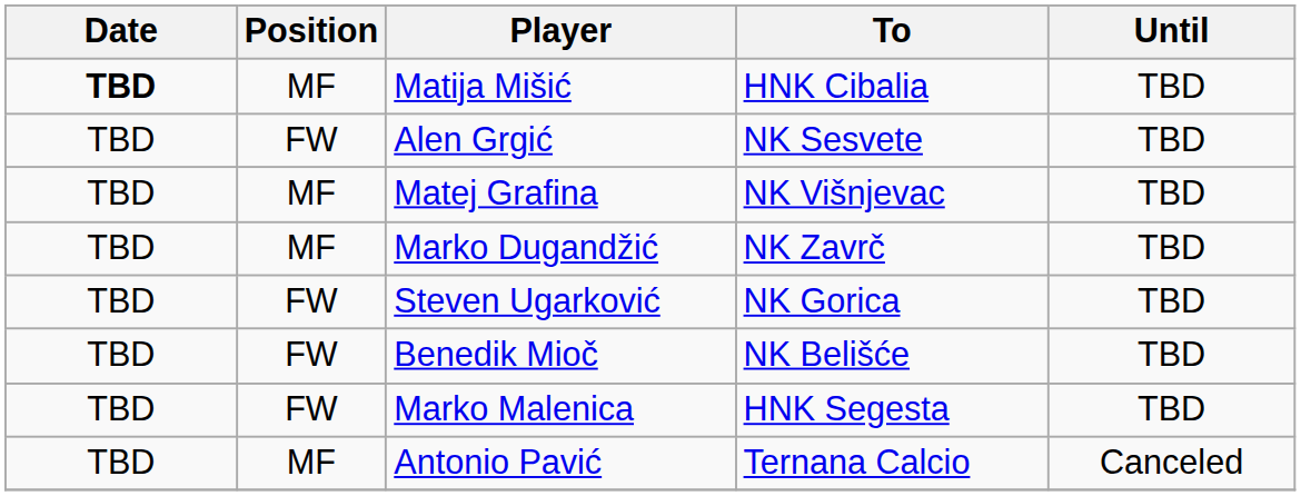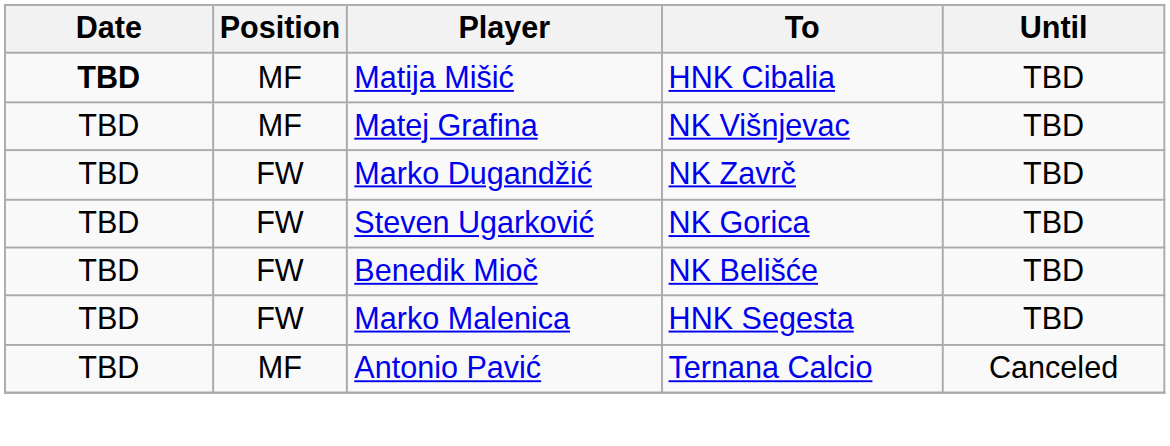 <table class="wikitable" style="text-align: center;">
 <tr>
 <th width=120>Date</th>
 <th width=60>Position</th>
 <th width=180>Player</th>
 <th width=160>To</th>
 <th width=120>Until</th>
 </tr>
 <tr>
 <td><strong>TBD</strong></td>
 <td>MF</td>
 <td style="text-align:left;"> <a href='#'>Matija Mišić</a></td>
 <td style="text-align:left;"><a href='#'>HNK Cibalia</a></td>
 <td>TBD</td>
 </tr>
 <tr>
 <td>TBD</td>
-<td>FW</td>
-<td style="text-align:left;"> <a href='#'>Alen Grgić</a></td>
-<td style="text-align:left;"><a href='#'>NK Sesvete</a></td>
-<td>TBD</td>
-</tr>
-<tr>
-<td>TBD</td>
 <td>MF</td>
 <td style="text-align:left;"> <a href='#'>Matej Grafina</a></td>
 <td style="text-align:left;"><a href='#'>NK Višnjevac</a></td>
 <td>TBD</td>
 </tr>
 <tr>
 <td>TBD</td>
-<td>MF</td>
+<td>FW</td>
 <td style="text-align:left;"> <a href='#'>Marko Dugandžić</a></td>
 <td style="text-align:left;"><a href='#'>NK Zavrč</a></td>
 <td>TBD</td>
 </tr>
 <tr>
 <td>TBD</td>
 <td>FW</td>
 <td style="text-align:left;"> <a href='#'>Steven Ugarković</a></td>
 <td style="text-align:left;"><a href='#'>NK Gorica</a></td>
 <td>TBD</td>
 </tr>
 <tr>
 <td>TBD</td>
 <td>FW</td>
 <td style="text-align:left;"> <a href='#'>Benedik Mioč</a></td>
 <td style="text-align:left;"><a href='#'>NK Belišće</a></td>
 <td>TBD</td>
 </tr>
 <tr>
 <td>TBD</td>
 <td>FW</td>
 <td style="text-align:left;"> <a href='#'>Marko Malenica</a></td>
 <td style="text-align:left;"><a href='#'>HNK Segesta</a></td>
 <td>TBD</td>
 </tr>
 <tr>
 <td>TBD</td>
 <td>MF</td>
 <td style="text-align:left;"> <a href='#'>Antonio Pavić</a></td>
 <td style="text-align:left;"><a href='#'>Ternana Calcio</a></td>
 <td>Canceled</td>
 </tr>
 <tr>
 </tr>
 </table>
